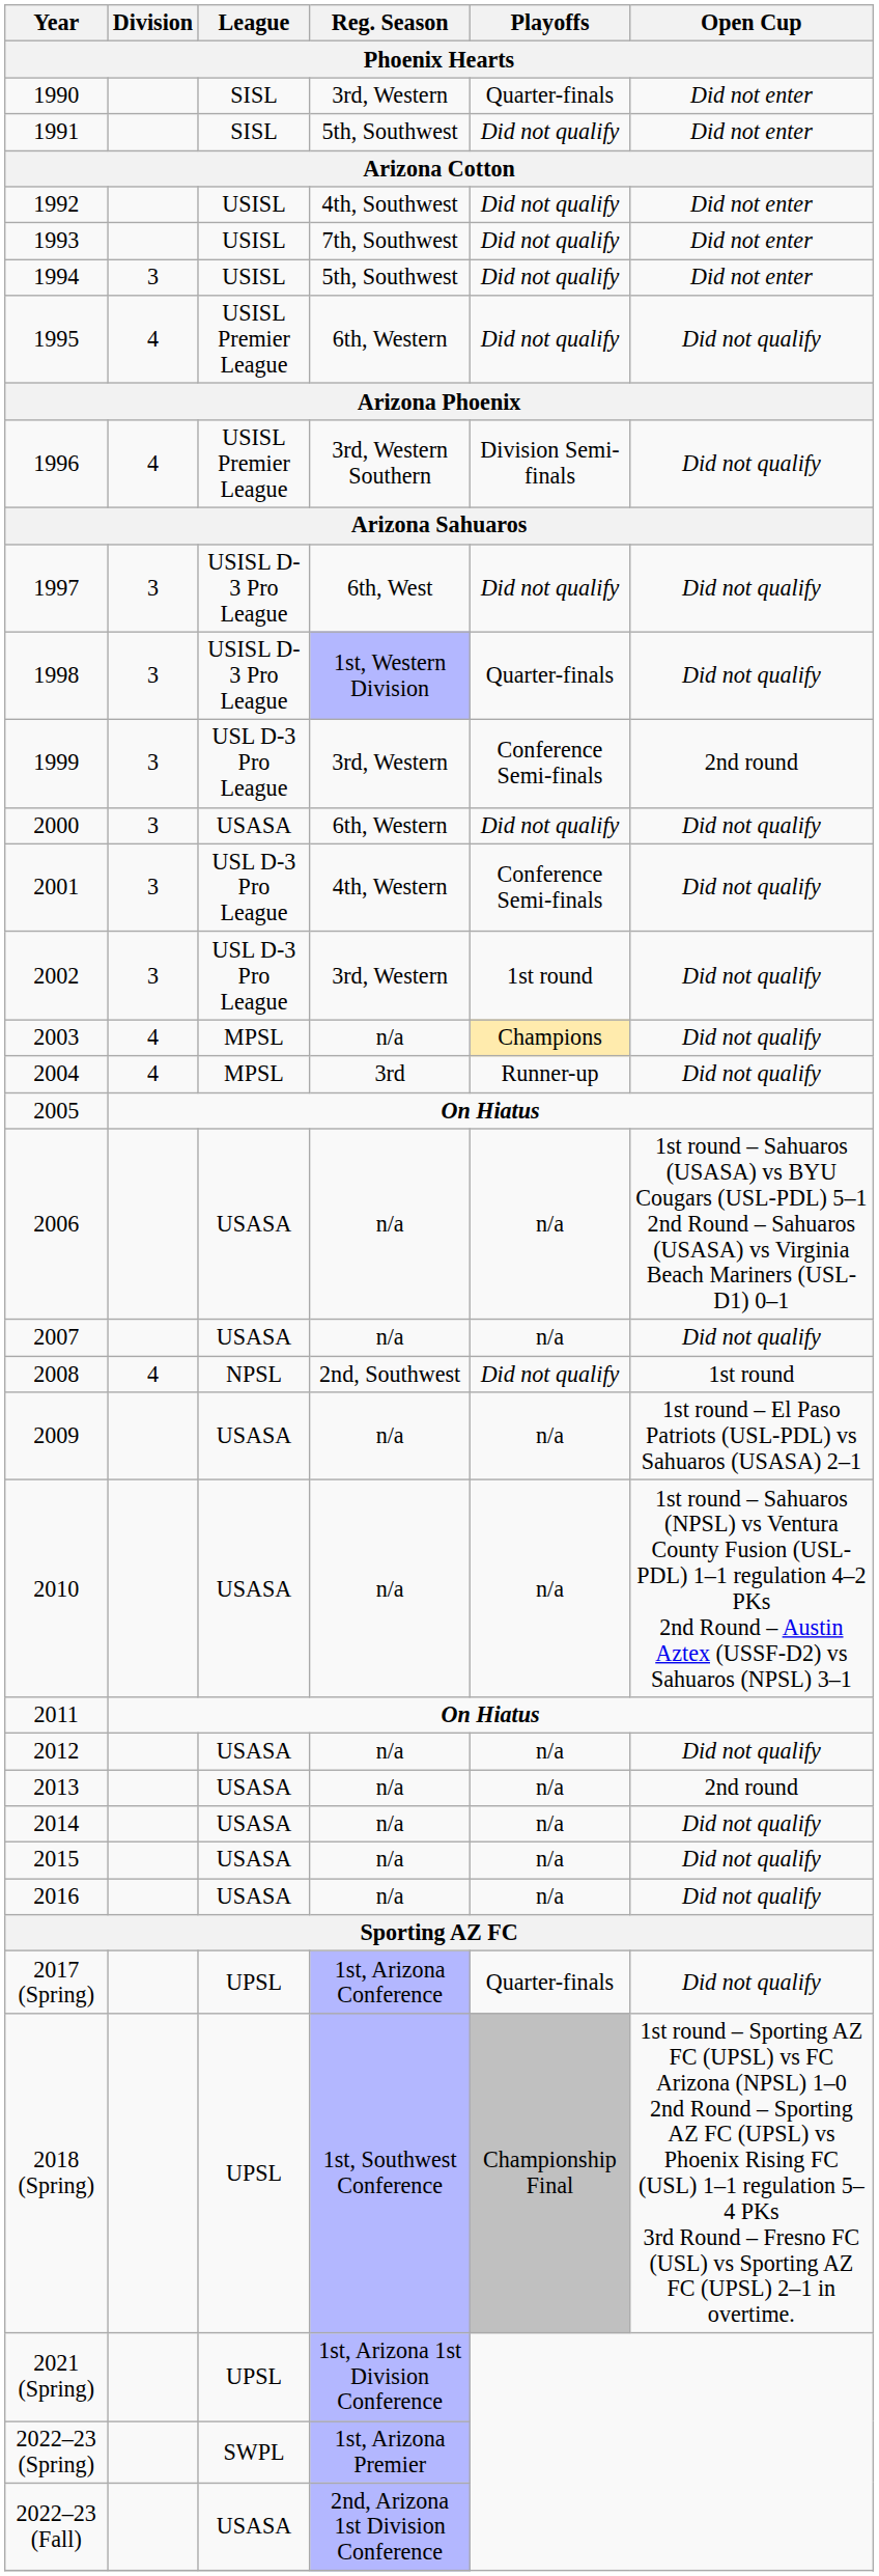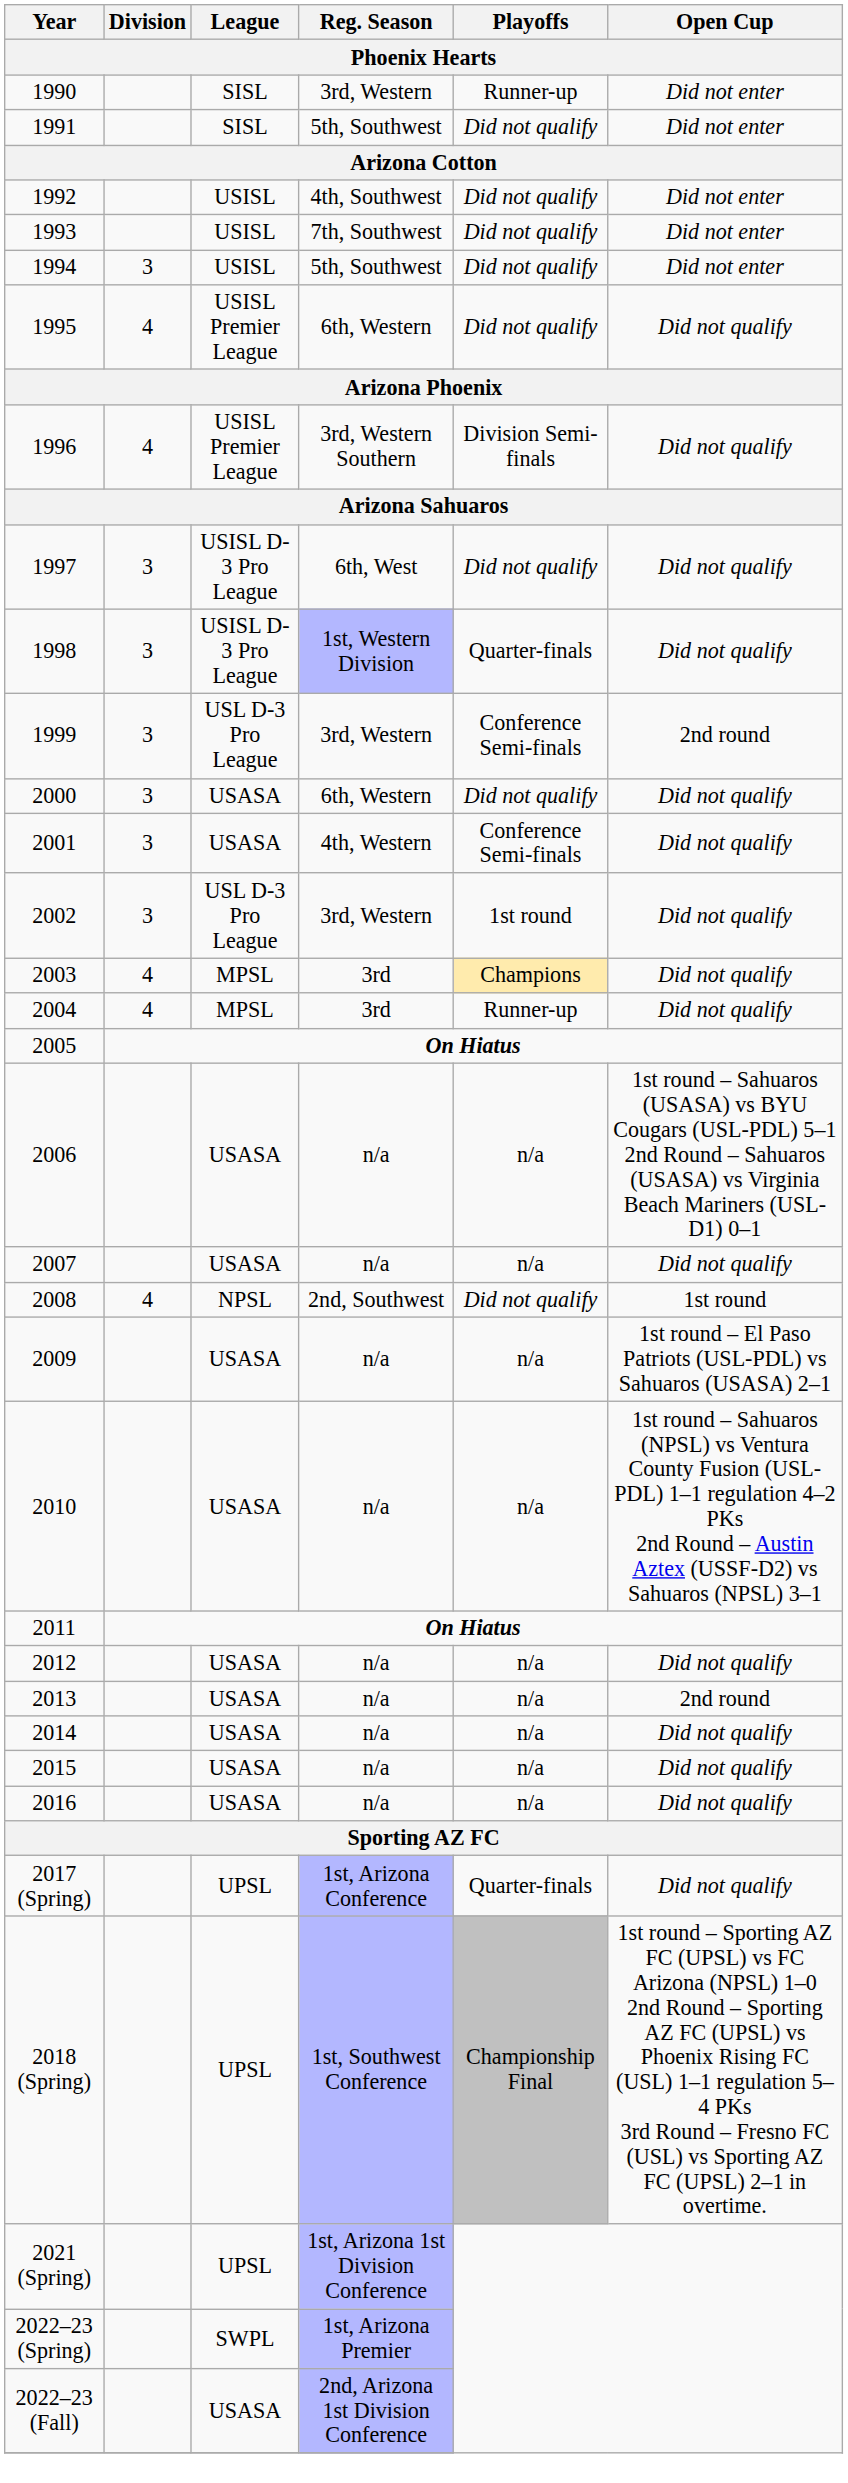 <table class="wikitable" style="text-align:center">
 <tr>
 <th>Year</th>
 <th>Division</th>
 <th>League</th>
 <th>Reg. Season</th>
 <th>Playoffs</th>
 <th>Open Cup</th>
 </tr>
 <tr>
 <th colspan=6 align="center">Phoenix Hearts</th>
 </tr>
 <tr>
 <td>1990</td>
 <td></td>
 <td>SISL</td>
 <td>3rd, Western</td>
-<td>Quarter-finals</td>
+<td>Runner-up</td>
 <td><em>Did not enter</em></td>
 </tr>
 <tr>
 <td>1991</td>
 <td></td>
 <td>SISL</td>
 <td>5th, Southwest</td>
 <td><em>Did not qualify</em></td>
 <td><em>Did not enter</em></td>
 </tr>
 <tr>
 <th colspan=6 align="center">Arizona Cotton</th>
 </tr>
 <tr>
 <td>1992</td>
 <td></td>
 <td>USISL</td>
 <td>4th, Southwest</td>
 <td><em>Did not qualify</em></td>
 <td><em>Did not enter</em></td>
 </tr>
 <tr>
 <td>1993</td>
 <td></td>
 <td>USISL</td>
 <td>7th, Southwest</td>
 <td><em>Did not qualify</em></td>
 <td><em>Did not enter</em></td>
 </tr>
 <tr>
 <td>1994</td>
 <td>3</td>
 <td>USISL</td>
 <td>5th, Southwest</td>
 <td><em>Did not qualify</em></td>
 <td><em>Did not enter</em></td>
 </tr>
 <tr>
 <td>1995</td>
 <td>4</td>
 <td>USISL Premier League</td>
 <td>6th, Western</td>
 <td><em>Did not qualify</em></td>
 <td><em>Did not qualify</em></td>
 </tr>
 <tr>
 <th colspan=6 align="center">Arizona Phoenix</th>
 </tr>
 <tr>
 <td>1996</td>
 <td>4</td>
 <td>USISL Premier League</td>
 <td>3rd, Western Southern</td>
 <td>Division Semi-finals</td>
 <td><em>Did not qualify</em></td>
 </tr>
 <tr>
 <th colspan=6 align="center">Arizona Sahuaros</th>
 </tr>
 <tr>
 <td>1997</td>
 <td>3</td>
 <td>USISL D-3 Pro League</td>
 <td>6th, West</td>
 <td><em>Did not qualify</em></td>
 <td><em>Did not qualify</em></td>
 </tr>
 <tr>
 <td>1998</td>
 <td>3</td>
 <td>USISL D-3 Pro League</td>
 <td bgcolor="B3B7FF">1st, Western Division</td>
 <td>Quarter-finals</td>
 <td><em>Did not qualify</em></td>
 </tr>
 <tr>
 <td>1999</td>
 <td>3</td>
 <td>USL D-3 Pro League</td>
 <td>3rd, Western</td>
 <td>Conference Semi-finals</td>
 <td>2nd round</td>
 </tr>
 <tr>
 <td>2000</td>
 <td>3</td>
 <td>USASA</td>
 <td>6th, Western</td>
 <td><em>Did not qualify</em></td>
 <td><em>Did not qualify</em></td>
 </tr>
 <tr>
 <td>2001</td>
 <td>3</td>
-<td>USL D-3 Pro League</td>
+<td>USASA</td>
 <td>4th, Western</td>
 <td>Conference Semi-finals</td>
 <td><em>Did not qualify</em></td>
 </tr>
 <tr>
 <td>2002</td>
 <td>3</td>
 <td>USL D-3 Pro League</td>
 <td>3rd, Western</td>
 <td>1st round</td>
 <td><em>Did not qualify</em></td>
 </tr>
 <tr>
 <td>2003</td>
 <td>4</td>
 <td>MPSL</td>
-<td>n/a</td>
+<td>3rd</td>
 <td bgcolor="FFEBAD">Champions</td>
 <td><em>Did not qualify</em></td>
 </tr>
 <tr>
 <td>2004</td>
 <td>4</td>
 <td>MPSL</td>
 <td>3rd</td>
 <td>Runner-up</td>
 <td><em>Did not qualify</em></td>
 </tr>
 <tr>
 <td>2005</td>
 <td rowspan=1 colspan=6 align=center><strong><em>On Hiatus</em></strong></td>
 </tr>
 <tr>
 <td>2006</td>
 <td></td>
 <td>USASA</td>
 <td>n/a</td>
 <td>n/a</td>
 <td>1st round – Sahuaros (USASA) vs BYU Cougars (USL-PDL) 5–1<br>2nd Round – Sahuaros (USASA) vs Virginia Beach Mariners (USL-D1) 0–1 </td>
 </tr>
 <tr>
 <td>2007</td>
 <td></td>
 <td>USASA</td>
 <td>n/a</td>
 <td>n/a</td>
 <td><em>Did not qualify</em></td>
 </tr>
 <tr>
 <td>2008</td>
 <td>4</td>
 <td>NPSL</td>
 <td>2nd, Southwest</td>
 <td><em>Did not qualify</em></td>
 <td>1st round</td>
 </tr>
 <tr>
 <td>2009</td>
 <td></td>
 <td>USASA</td>
 <td>n/a</td>
 <td>n/a</td>
 <td>1st round – El Paso Patriots (USL-PDL) vs Sahuaros (USASA) 2–1</td>
 </tr>
 <tr>
 <td>2010</td>
 <td></td>
 <td>USASA</td>
 <td>n/a</td>
 <td>n/a</td>
 <td>1st round – Sahuaros (NPSL) vs Ventura County Fusion (USL-PDL) 1–1 regulation 4–2 PKs<br>2nd Round – <a href='#'>Austin Aztex</a> (USSF-D2) vs Sahuaros (NPSL) 3–1 </td>
 </tr>
 <tr>
 <td>2011</td>
 <td rowspan=1 colspan=6 align=center><strong><em>On Hiatus</em></strong></td>
 </tr>
 <tr>
 <td>2012</td>
 <td></td>
 <td>USASA</td>
 <td>n/a</td>
 <td>n/a</td>
 <td><em>Did not qualify</em></td>
 </tr>
 <tr>
 <td>2013</td>
 <td></td>
 <td>USASA</td>
 <td>n/a</td>
 <td>n/a</td>
 <td>2nd round</td>
 </tr>
 <tr>
 <td>2014</td>
 <td></td>
 <td>USASA</td>
 <td>n/a</td>
 <td>n/a</td>
 <td><em>Did not qualify</em></td>
 </tr>
 <tr>
 <td>2015</td>
 <td></td>
 <td>USASA</td>
 <td>n/a</td>
 <td>n/a</td>
 <td><em>Did not qualify</em></td>
 </tr>
 <tr>
 <td>2016</td>
 <td></td>
 <td>USASA</td>
 <td>n/a</td>
 <td>n/a</td>
 <td><em>Did not qualify</em></td>
 </tr>
 <tr>
 <th colspan=6 align="center">Sporting AZ FC</th>
 </tr>
 <tr>
 <td>2017 (Spring)</td>
 <td></td>
 <td>UPSL</td>
 <td bgcolor="B3B7FF">1st, Arizona Conference</td>
 <td>Quarter-finals</td>
 <td><em>Did not qualify</em></td>
 </tr>
 <tr>
 <td>2018 (Spring)</td>
 <td></td>
 <td>UPSL</td>
 <td bgcolor="B3B7FF">1st, Southwest Conference</td>
 <td bgcolor=silver>Championship Final</td>
 <td>1st round – Sporting AZ FC (UPSL) vs FC Arizona (NPSL) 1–0<br>2nd Round – Sporting AZ FC (UPSL) vs Phoenix Rising FC (USL) 1–1 regulation 5–4 PKs <br>3rd Round – Fresno FC (USL) vs Sporting AZ FC (UPSL) 2–1 in overtime.</td>
 </tr>
 <tr>
 <td>2021 (Spring)</td>
 <td></td>
 <td>UPSL</td>
 <td bgcolor="B3B7FF">1st, Arizona 1st Division Conference</td>
 </tr>
 <tr>
 <td>2022–23 (Spring)</td>
 <td></td>
 <td>SWPL</td>
 <td bgcolor="B3B7FF">1st, Arizona Premier</td>
 </tr>
 <tr>
 <td>2022–23 (Fall)</td>
 <td></td>
 <td>USASA</td>
 <td bgcolor="B3B7FF">2nd, Arizona 1st Division Conference</td>
 </tr>
 <tr>
 </tr>
 </table>
